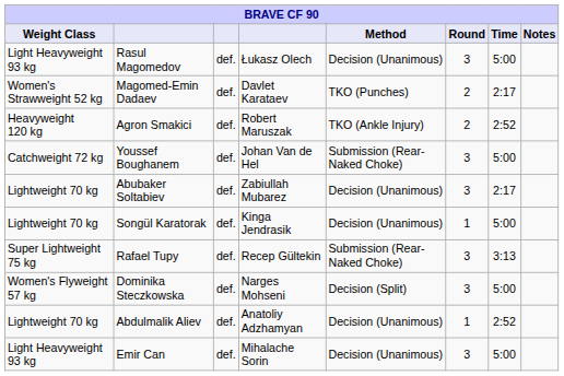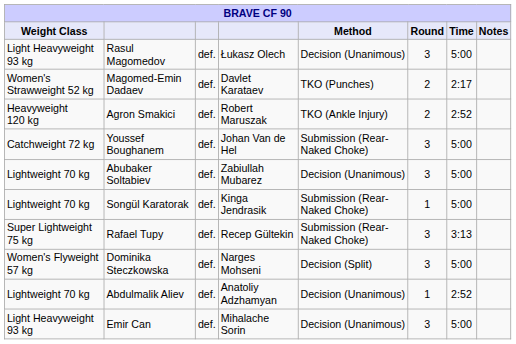 <table class="wikitable" style="font-size: 80%;">
 <tr>
 <th colspan="8" style="background-color: #ccf; color: #000080; text-align: center;"><strong>BRAVE CF 90</strong></th>
 </tr>
 <tr>
 <th colspan="1" style="background-color: #E6E8FA; color: #000000; text-align: center;">Weight Class</th>
 <th colspan="1" style="background-color: #E6E8FA; color: #000000; text-align: center;"></th>
 <th colspan="1" style="background-color: #E6E8FA; color: #000000; text-align: center;"></th>
 <th colspan="1" style="background-color: #E6E8FA; color: #000000; text-align: center;"></th>
 <th colspan="1" style="background-color: #E6E8FA; color: #000000; text-align: center;">Method</th>
 <th colspan="1" style="background-color: #E6E8FA; color: #000000; text-align: center;">Round</th>
 <th colspan="1" style="background-color: #E6E8FA; color: #000000; text-align: center;">Time</th>
 <th colspan="1" style="background-color: #E6E8FA; color: #000000; text-align: center;">Notes</th>
 </tr>
 <tr>
 <td>Light Heavyweight  93 kg</td>
 <td> Rasul Magomedov</td>
 <td align=center>def.</td>
 <td> Łukasz Olech</td>
 <td>Decision (Unanimous)</td>
 <td align=center>3</td>
 <td align=center>5:00</td>
 <td></td>
 </tr>
 <tr>
 <td>Women's Strawweight 52 kg</td>
 <td> Magomed-Emin Dadaev</td>
 <td>def.</td>
 <td> Davlet Karataev</td>
 <td>TKO (Punches)</td>
 <td align=center>2</td>
 <td align=center>2:17</td>
 <td></td>
 </tr>
 <tr>
 <td>Heavyweight 120 kg</td>
 <td> Agron Smakici</td>
 <td>def.</td>
 <td> Robert Maruszak</td>
 <td>TKO (Ankle Injury)</td>
 <td align=center>2</td>
 <td align=center>2:52</td>
 <td></td>
 </tr>
 <tr>
 <td>Catchweight 72 kg</td>
 <td> Youssef Boughanem</td>
 <td>def.</td>
 <td> Johan Van de Hel</td>
 <td>Submission (Rear-Naked Choke)</td>
 <td align=center>3</td>
 <td align=center>5:00</td>
 <td></td>
 </tr>
 <tr>
 <td>Lightweight 70 kg</td>
 <td> Abubaker Soltabiev</td>
 <td>def.</td>
 <td>  Zabiullah Mubarez</td>
 <td>Decision (Unanimous)</td>
 <td align=center>3</td>
-<td align=center>2:17</td>
+<td align=center>5:00</td>
 <td></td>
 </tr>
 <tr>
 <td>Lightweight 70 kg</td>
 <td> Songül Karatorak</td>
 <td>def.</td>
 <td> Kinga Jendrasik</td>
-<td>Decision (Unanimous)</td>
+<td>Submission (Rear-Naked Choke)</td>
 <td align=center>1</td>
 <td align=center>5:00</td>
 <td></td>
 </tr>
 <tr>
 <td>Super Lightweight 75 kg</td>
 <td> Rafael Tupy</td>
 <td>def.</td>
 <td> Recep Gültekin</td>
 <td>Submission (Rear-Naked Choke)</td>
 <td align=center>3</td>
 <td align=center>3:13</td>
 <td></td>
 </tr>
 <tr>
 <td>Women's Flyweight 57 kg</td>
 <td> Dominika Steczkowska</td>
 <td>def.</td>
 <td> Narges Mohseni</td>
 <td>Decision (Split)</td>
 <td align=center>3</td>
 <td align=center>5:00</td>
 <td></td>
 </tr>
 <tr>
 <td>Lightweight 70 kg</td>
 <td> Abdulmalik Aliev</td>
 <td>def.</td>
 <td> Anatoliy Adzhamyan</td>
 <td>Decision (Unanimous)</td>
 <td align=center>1</td>
 <td align=center>2:52</td>
 <td></td>
 </tr>
 <tr>
 <td>Light Heavyweight  93 kg</td>
 <td> Emir Can</td>
 <td>def.</td>
 <td> Mihalache Sorin</td>
 <td>Decision (Unanimous)</td>
 <td align=center>3</td>
 <td align=center>5:00</td>
 <td></td>
 </tr>
 </table>
